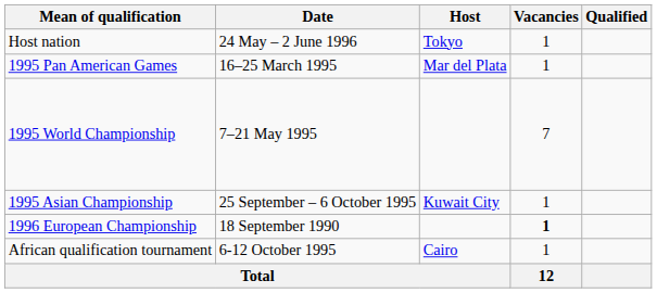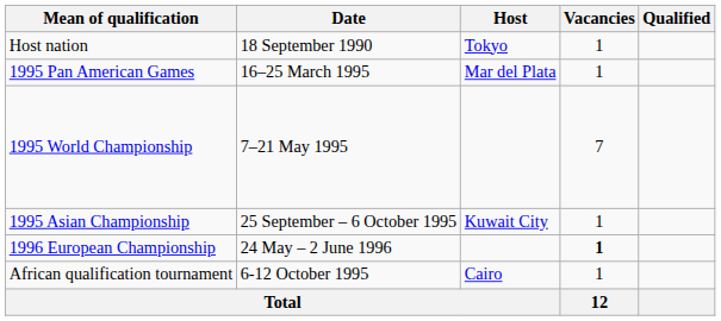 <table class="wikitable">
 <tr>
 <th>Mean of qualification</th>
 <th>Date</th>
 <th>Host</th>
 <th>Vacancies</th>
 <th>Qualified</th>
 </tr>
 <tr>
 <td>Host nation</td>
-<td>24 May – 2 June 1996</td>
+<td>18 September 1990</td>
 <td> <a href='#'>Tokyo</a></td>
 <td align=center>1</td>
 <td></td>
 </tr>
 <tr>
 <td><a href='#'>1995 Pan American Games</a></td>
 <td>16–25 March 1995</td>
 <td> <a href='#'>Mar del Plata</a></td>
 <td align=center>1</td>
 <td></td>
 </tr>
 <tr>
 <td><a href='#'>1995 World Championship</a></td>
 <td>7–21 May 1995</td>
 <td></td>
 <td align=center>7</td>
 <td><br><br><br><br><br><br></td>
 </tr>
 <tr>
 <td><a href='#'>1995 Asian Championship</a></td>
 <td>25 September – 6 October 1995</td>
 <td> <a href='#'>Kuwait City</a></td>
 <td align=center>1</td>
 <td></td>
 </tr>
 <tr>
 <td><a href='#'>1996 European Championship</a></td>
-<td>18 September 1990</td>
+<td>24 May – 2 June 1996</td>
 <td></td>
 <td align=center><strong>1</strong></td>
 <td></td>
 </tr>
 <tr>
 <td>African qualification tournament </td>
 <td>6-12 October 1995</td>
 <td> <a href='#'>Cairo</a></td>
 <td align=center>1</td>
 <td></td>
 </tr>
 <tr>
 <th colspan=3>Total</th>
 <th>12</th>
 <th></th>
 </tr>
 </table>
